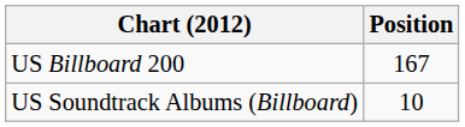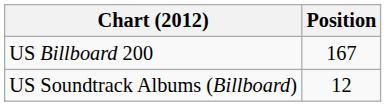 <table class="wikitable sortable">
 <tr>
 <th>Chart (2012)</th>
 <th>Position</th>
 </tr>
 <tr>
 <td>US <em>Billboard</em> 200</td>
 <td align="center">167</td>
 </tr>
 <tr>
 <td>US Soundtrack Albums (<em>Billboard</em>)</td>
-<td align="center">10</td>
+<td align="center">12</td>
 </tr>
 </table>
